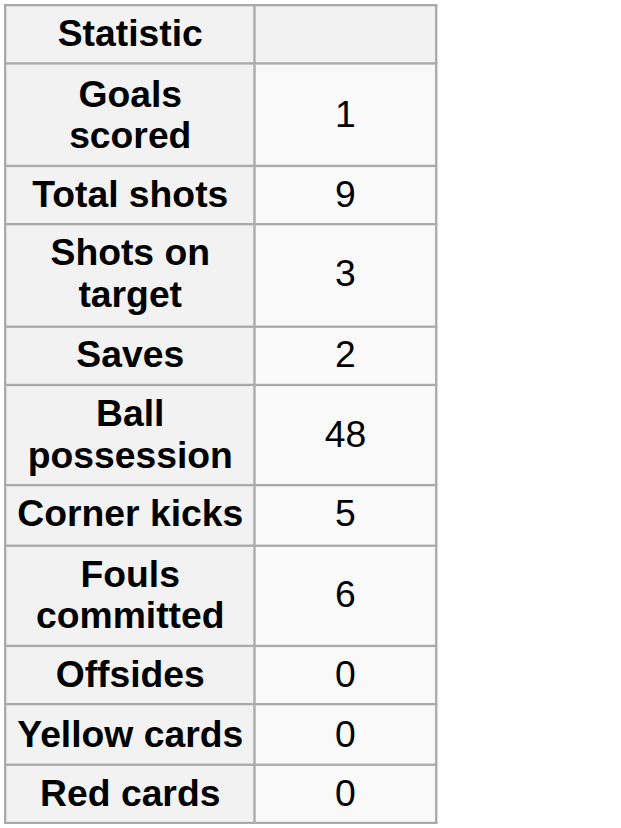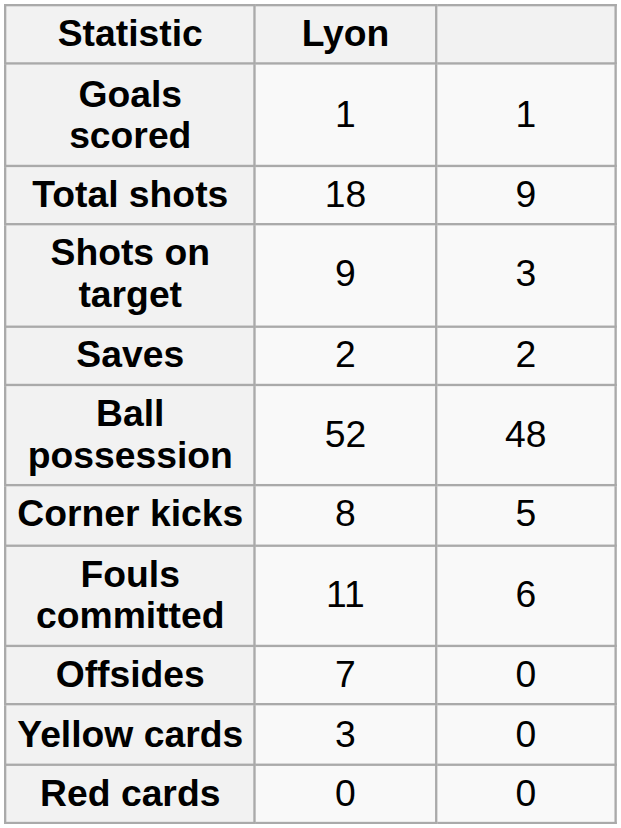 <table class="wikitable plainrowheaders" style="text-align:center">
 <tr>
 <th scope="col" style="width:100px">Statistic</th>
+<th scope="col" style="width:70px">Lyon</th>
 <th scope="col" style="width:70px"></th>
 </tr>
 <tr>
 <th scope="row">Goals scored</th>
 <td>1</td>
+<td>1</td>
 </tr>
 <tr>
 <th scope="row">Total shots</th>
+<td>18</td>
 <td>9</td>
 </tr>
 <tr>
 <th scope="row">Shots on target</th>
+<td>9</td>
 <td>3</td>
 </tr>
 <tr>
 <th scope="row">Saves</th>
 <td>2</td>
+<td>2</td>
 </tr>
 <tr>
 <th scope="row">Ball possession</th>
+<td>52</td>
 <td>48</td>
 </tr>
 <tr>
 <th scope="row">Corner kicks</th>
+<td>8</td>
 <td>5</td>
 </tr>
 <tr>
 <th scope="row">Fouls committed</th>
+<td>11</td>
 <td>6</td>
 </tr>
 <tr>
 <th scope="row">Offsides</th>
+<td>7</td>
 <td>0</td>
 </tr>
 <tr>
 <th scope="row">Yellow cards</th>
+<td>3</td>
 <td>0</td>
 </tr>
 <tr>
 <th scope="row">Red cards</th>
 <td>0</td>
+<td>0</td>
 </tr>
 </table>
